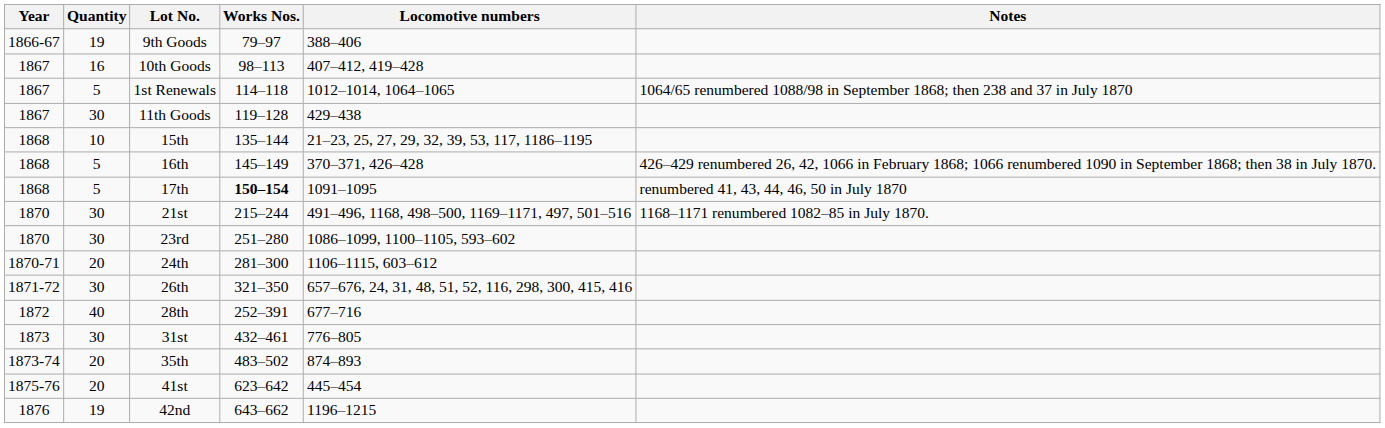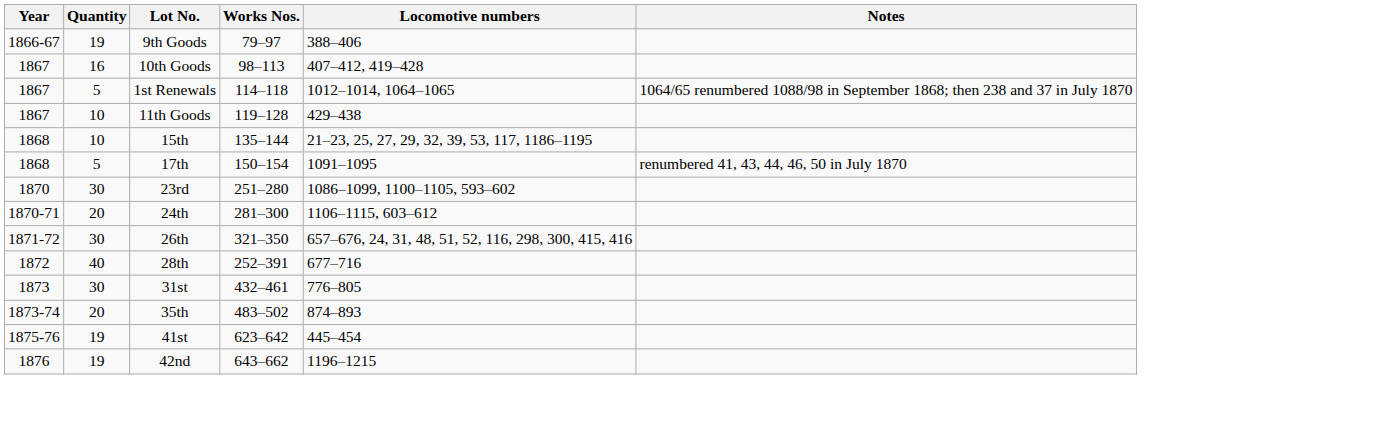 <table class="wikitable" style=text-align:center>
 <tr>
 <th>Year</th>
 <th>Quantity</th>
 <th>Lot No.</th>
 <th>Works Nos.</th>
 <th>Locomotive numbers</th>
 <th>Notes</th>
 </tr>
 <tr>
 <td>1866-67</td>
 <td>19</td>
 <td>9th Goods</td>
 <td>79–97</td>
 <td align=left>388–406</td>
 <td align=left></td>
 </tr>
 <tr>
 <td>1867</td>
 <td>16</td>
 <td>10th Goods</td>
 <td>98–113</td>
 <td align=left>407–412, 419–428</td>
 <td align=left></td>
 </tr>
 <tr>
 <td>1867</td>
 <td>5</td>
 <td>1st Renewals</td>
 <td>114–118</td>
 <td align=left>1012–1014, 1064–1065</td>
 <td align=left>1064/65 renumbered 1088/98 in September 1868; then 238 and 37 in July 1870</td>
 </tr>
 <tr>
 <td>1867</td>
-<td>30</td>
+<td>10</td>
 <td>11th Goods</td>
 <td>119–128</td>
 <td align=left>429–438</td>
 <td align=left></td>
 </tr>
 <tr>
 <td>1868</td>
 <td>10</td>
 <td>15th</td>
 <td>135–144</td>
 <td align=left>21–23, 25, 27, 29, 32, 39, 53, 117, 1186–1195</td>
 <td align=left></td>
 </tr>
 <tr>
 <td>1868</td>
 <td>5</td>
-<td>16th</td>
-<td>145–149</td>
-<td align=left>370–371, 426–428</td>
-<td align=left>426–429 renumbered 26, 42, 1066 in February 1868; 1066 renumbered 1090 in September 1868; then 38 in July 1870.</td>
-</tr>
-<tr>
-<td>1868</td>
-<td>5</td>
 <td>17th</td>
-<td><strong>150–154</strong></td>
+<td>150–154</td>
 <td align=left>1091–1095</td>
 <td align=left>renumbered 41, 43, 44, 46, 50 in July 1870</td>
-</tr>
-<tr>
-<td>1870</td>
-<td>30</td>
-<td>21st</td>
-<td>215–244</td>
-<td align=left>491–496, 1168, 498–500, 1169–1171, 497, 501–516</td>
-<td align=left>1168–1171 renumbered 1082–85 in July 1870.</td>
 </tr>
 <tr>
 <td>1870</td>
 <td>30</td>
 <td>23rd</td>
 <td>251–280</td>
 <td align=left>1086–1099, 1100–1105, 593–602</td>
 <td align=left></td>
 </tr>
 <tr>
 <td>1870-71</td>
 <td>20</td>
 <td>24th</td>
 <td>281–300</td>
 <td align=left>1106–1115, 603–612</td>
 <td align=left></td>
 </tr>
 <tr>
 <td>1871-72</td>
 <td>30</td>
 <td>26th</td>
 <td>321–350</td>
 <td align=left>657–676, 24, 31, 48, 51, 52, 116, 298, 300, 415, 416</td>
 <td align=left></td>
 </tr>
 <tr>
 <td>1872</td>
 <td>40</td>
 <td>28th</td>
 <td>252–391</td>
 <td align=left>677–716</td>
 <td align=left></td>
 </tr>
 <tr>
 <td>1873</td>
 <td>30</td>
 <td>31st</td>
 <td>432–461</td>
 <td align=left>776–805</td>
 <td align=left></td>
 </tr>
 <tr>
 <td>1873-74</td>
 <td>20</td>
 <td>35th</td>
 <td>483–502</td>
 <td align=left>874–893</td>
 <td align=left></td>
 </tr>
 <tr>
 <td>1875-76</td>
-<td>20</td>
+<td>19</td>
 <td>41st</td>
 <td>623–642</td>
 <td align=left>445–454</td>
 <td align=left></td>
 </tr>
 <tr>
 <td>1876</td>
 <td>19</td>
 <td>42nd</td>
 <td>643–662</td>
 <td align=left>1196–1215</td>
 <td align=left></td>
 </tr>
 </table>
